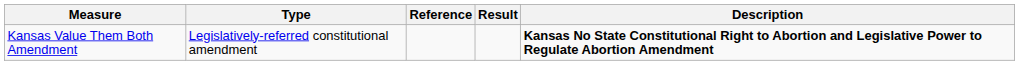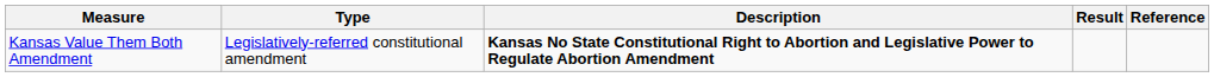 <table class="wikitable">
 <tr>
 <th>Measure</th>
 <th>Type</th>
+<th>Description</th>
+<th>Result</th>
 <th>Reference</th>
-<th>Result</th>
-<th>Description</th>
 </tr>
 <tr>
 <td><a href='#'>Kansas Value Them Both Amendment</a></td>
 <td><a href='#'>Legislatively-referred</a> constitutional amendment</td>
+<td><strong>Kansas No State Constitutional Right to Abortion and Legislative Power to Regulate Abortion Amendment</strong></td>
 <td></td>
 <td></td>
-<td><strong>Kansas No State Constitutional Right to Abortion and Legislative Power to Regulate Abortion Amendment</strong></td>
 </tr>
 </table>
